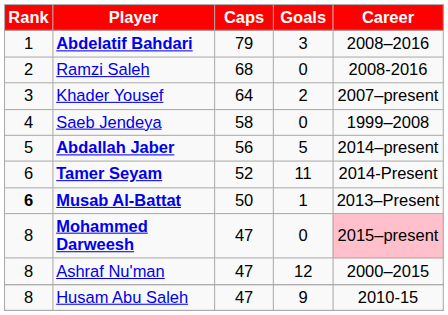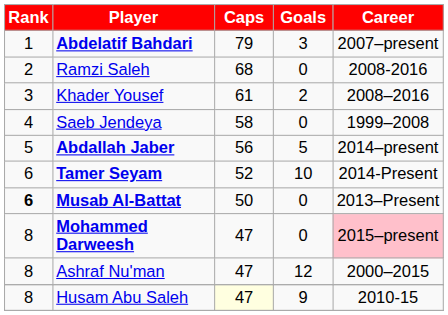 <table class="wikitable sortable" style="text-align:center;">
 <tr style="color:white">
 <th style="background-color:#FF0000; width:30px ;">Rank</th>
 <th style="background-color:#FF0000; width:150px;">Player</th>
 <th style="background-color:#FF0000; width:50px ;">Caps</th>
 <th style="background-color:#FF0000; width:50px ;">Goals</th>
 <th style="background-color:#FF0000; width:100px;">Career</th>
 </tr>
 <tr>
 <td>1</td>
 <td align="left"><strong><a href='#'>Abdelatif Bahdari</a></strong></td>
 <td>79</td>
 <td>3</td>
-<td>2008–2016</td>
+<td>2007–present</td>
 </tr>
 <tr>
 <td>2</td>
 <td align="left"><a href='#'>Ramzi Saleh</a></td>
 <td>68</td>
 <td>0</td>
 <td>2008-2016</td>
 </tr>
 <tr>
 <td>3</td>
 <td align="left"><a href='#'>Khader Yousef</a></td>
-<td>64</td>
+<td>61</td>
 <td>2</td>
-<td>2007–present</td>
+<td>2008–2016</td>
 </tr>
 <tr>
 <td>4</td>
 <td align="left"><a href='#'>Saeb Jendeya</a></td>
 <td>58</td>
 <td>0</td>
 <td>1999–2008</td>
 </tr>
 <tr>
 <td>5</td>
 <td align="left"><strong><a href='#'>Abdallah Jaber</a></strong></td>
 <td>56</td>
 <td>5</td>
 <td>2014–present</td>
 </tr>
 <tr>
 <td>6</td>
 <td align="left"><strong><a href='#'>Tamer Seyam</a></strong></td>
 <td>52</td>
-<td>11</td>
+<td>10</td>
 <td>2014-Present</td>
 </tr>
 <tr>
 <td><strong>6</strong></td>
 <td align="left"><strong><a href='#'>Musab Al-Battat</a></strong></td>
 <td>50</td>
-<td>1</td>
+<td>0</td>
 <td>2013–Present</td>
 </tr>
 <tr>
 <td>8</td>
 <td align="left"><strong><a href='#'>Mohammed Darweesh</a></strong></td>
 <td>47</td>
 <td>0</td>
 <td style="background: pink;">2015–present</td>
 </tr>
 <tr>
 <td>8</td>
 <td align="left"><a href='#'>Ashraf Nu'man</a></td>
 <td>47</td>
 <td>12</td>
 <td>2000–2015</td>
 </tr>
 <tr>
 </tr>
 <tr>
 <td>8</td>
 <td align="left"><a href='#'>Husam Abu Saleh</a></td>
-<td>47</td>
+<td style="background: lightyellow;">47</td>
 <td>9</td>
 <td>2010-15</td>
 </tr>
 <tr>
 </tr>
 </table>
